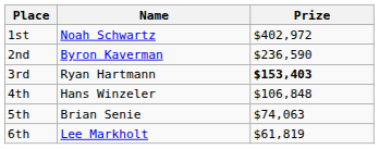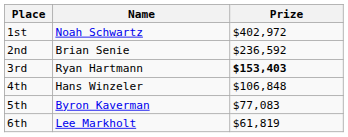 <table class="wikitable">
 <tr>
 <th style="width:50px;">Place</th>
 <th style="width:200px;">Name</th>
 <th style="width:125px;">Prize</th>
 </tr>
 <tr>
 <td>1st</td>
 <td> <a href='#'>Noah Schwartz</a></td>
 <td>$402,972</td>
 </tr>
 <tr>
 <td>2nd</td>
-<td> <a href='#'>Byron Kaverman</a></td>
-<td>$236,590</td>
+<td> Brian Senie</td>
+<td>$236,592</td>
 </tr>
 <tr>
 <td>3rd</td>
 <td> Ryan Hartmann</td>
 <td><strong>$153,403</strong></td>
 </tr>
 <tr>
 <td>4th</td>
 <td> Hans Winzeler</td>
 <td>$106,848</td>
 </tr>
 <tr>
 <td>5th</td>
-<td> Brian Senie</td>
-<td>$74,063</td>
+<td> <a href='#'>Byron Kaverman</a></td>
+<td>$77,083</td>
 </tr>
 <tr>
 <td>6th</td>
 <td> <a href='#'>Lee Markholt</a></td>
 <td>$61,819</td>
 </tr>
 </table>
